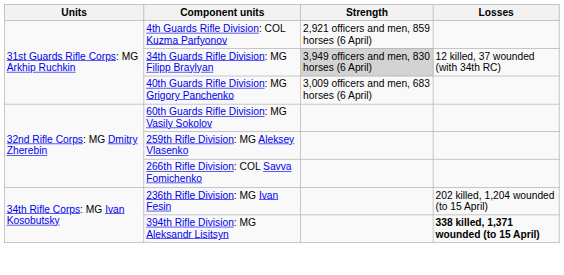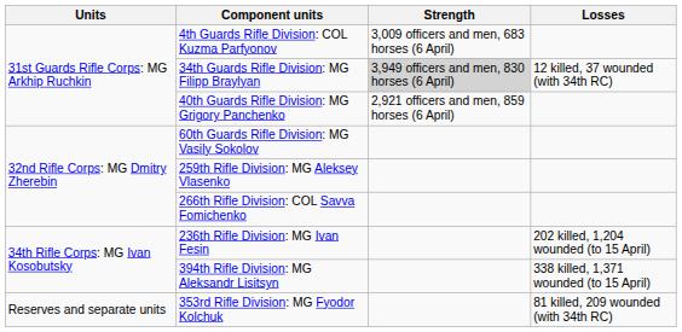 <table class="wikitable">
 <tr>
 <th>Units</th>
 <th>Component units</th>
 <th>Strength</th>
 <th>Losses</th>
 </tr>
 <tr>
 <td rowspan="3"><a href='#'>31st Guards Rifle Corps</a>: MG <a href='#'>Arkhip Ruchkin</a></td>
 <td><a href='#'>4th Guards Rifle Division</a>: COL <a href='#'>Kuzma Parfyonov</a></td>
-<td>2,921 officers and men, 859 horses (6 April)</td>
+<td>3,009 officers and men, 683 horses (6 April)</td>
 <td></td>
 </tr>
 <tr>
 <td><a href='#'>34th Guards Rifle Division</a>: MG <a href='#'>Filipp Braylyan</a></td>
 <td style="background: lightgrey;">3,949 officers and men, 830 horses (6 April)</td>
 <td>12 killed, 37 wounded (with 34th RC)</td>
 </tr>
 <tr>
 <td><a href='#'>40th Guards Rifle Division</a>: MG <a href='#'>Grigory Panchenko</a></td>
-<td>3,009 officers and men, 683 horses (6 April)</td>
+<td>2,921 officers and men, 859 horses (6 April)</td>
 <td></td>
 </tr>
 <tr>
 <td rowspan="3"><a href='#'>32nd Rifle Corps</a>: MG <a href='#'>Dmitry Zherebin</a></td>
 <td><a href='#'>60th Guards Rifle Division</a>: MG <a href='#'>Vasily Sokolov</a></td>
 <td></td>
 <td></td>
 </tr>
 <tr>
 <td><a href='#'>259th Rifle Division</a>: MG <a href='#'>Aleksey Vlasenko</a></td>
 <td></td>
 <td></td>
 </tr>
 <tr>
 <td><a href='#'>266th Rifle Division</a>: COL <a href='#'>Savva Fomichenko</a></td>
 <td></td>
 <td></td>
 </tr>
 <tr>
 <td rowspan="2"><a href='#'>34th Rifle Corps</a>: MG <a href='#'>Ivan Kosobutsky</a></td>
 <td><a href='#'>236th Rifle Division</a>: MG <a href='#'>Ivan Fesin</a></td>
 <td></td>
 <td>202 killed, 1,204 wounded (to 15 April)</td>
 </tr>
 <tr>
 <td><a href='#'>394th Rifle Division</a>: MG <a href='#'>Aleksandr Lisitsyn</a></td>
 <td></td>
-<td><strong>338 killed, 1,371 wounded (to 15 April)</strong></td>
+<td>338 killed, 1,371 wounded (to 15 April)</td>
+</tr>
+<tr>
+<td>Reserves and separate units</td>
+<td><a href='#'>353rd Rifle Division</a>: MG <a href='#'>Fyodor Kolchuk</a></td>
+<td></td>
+<td>81 killed, 209 wounded (with 34th RC)</td>
 </tr>
 </table>
